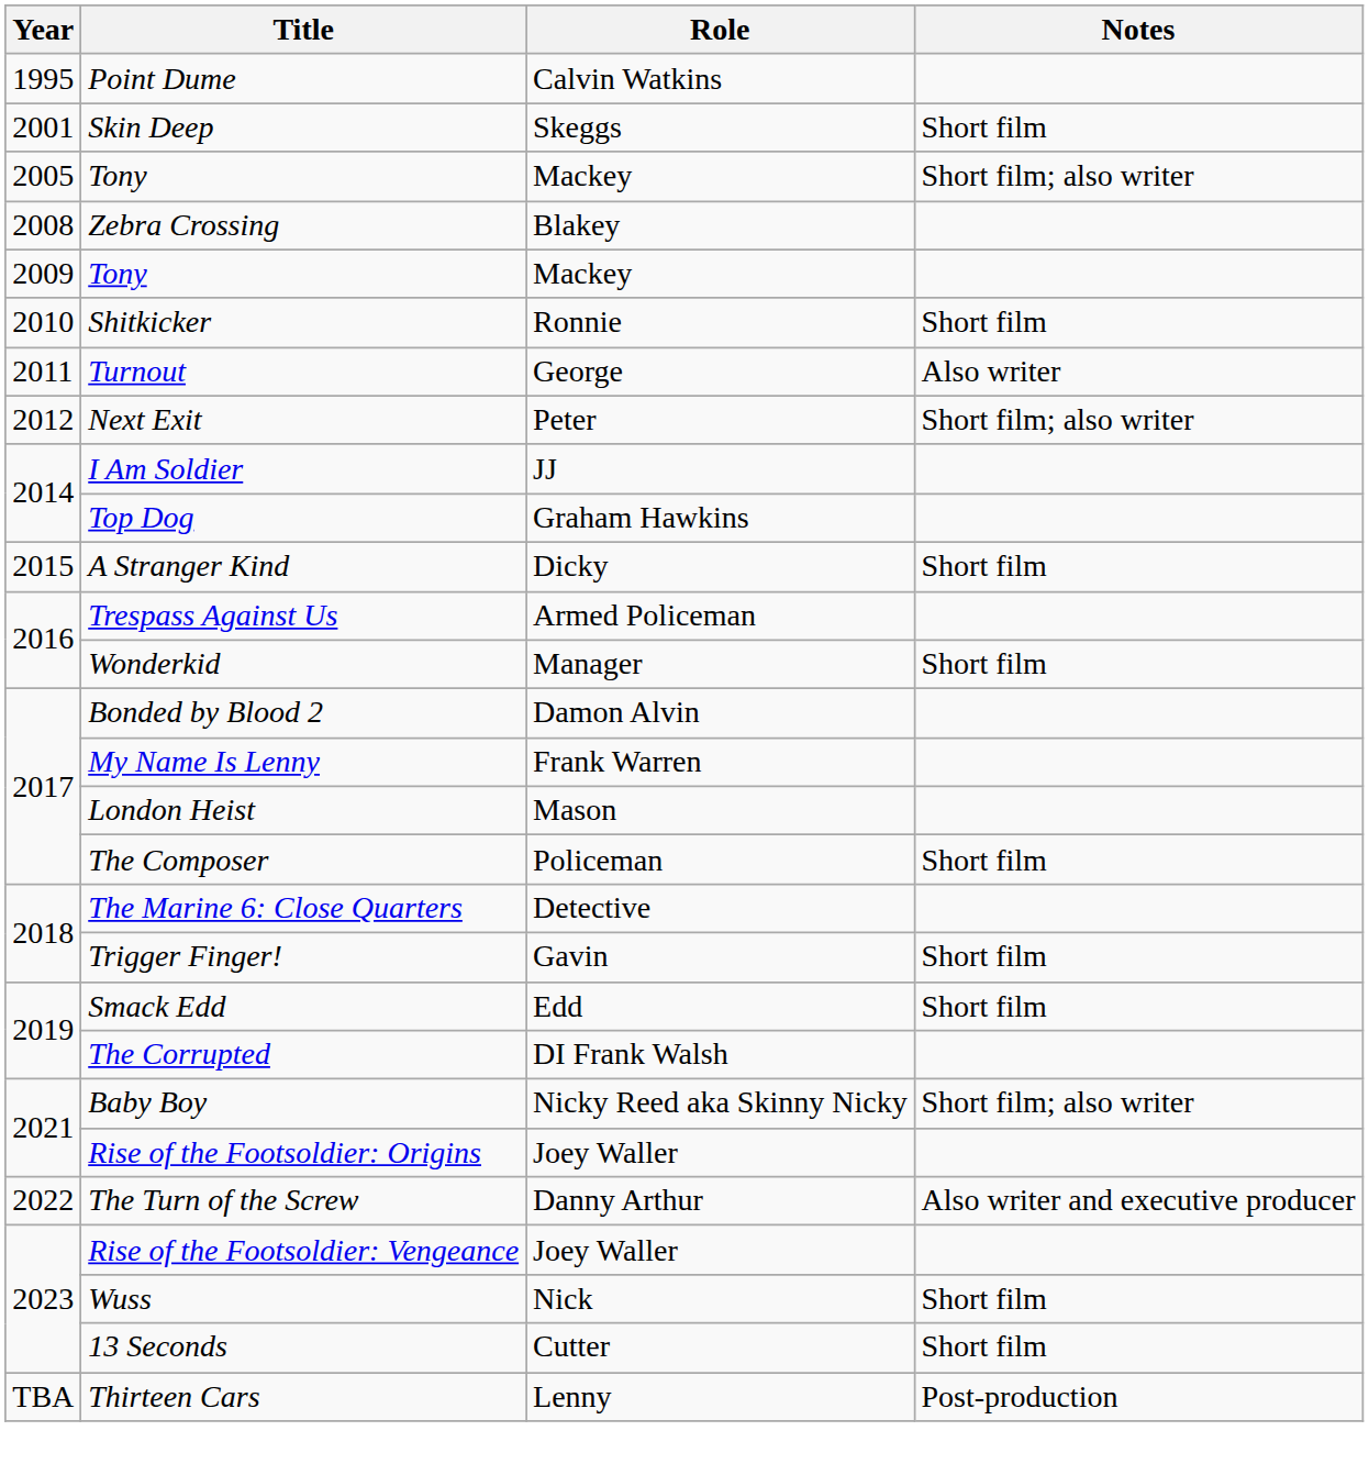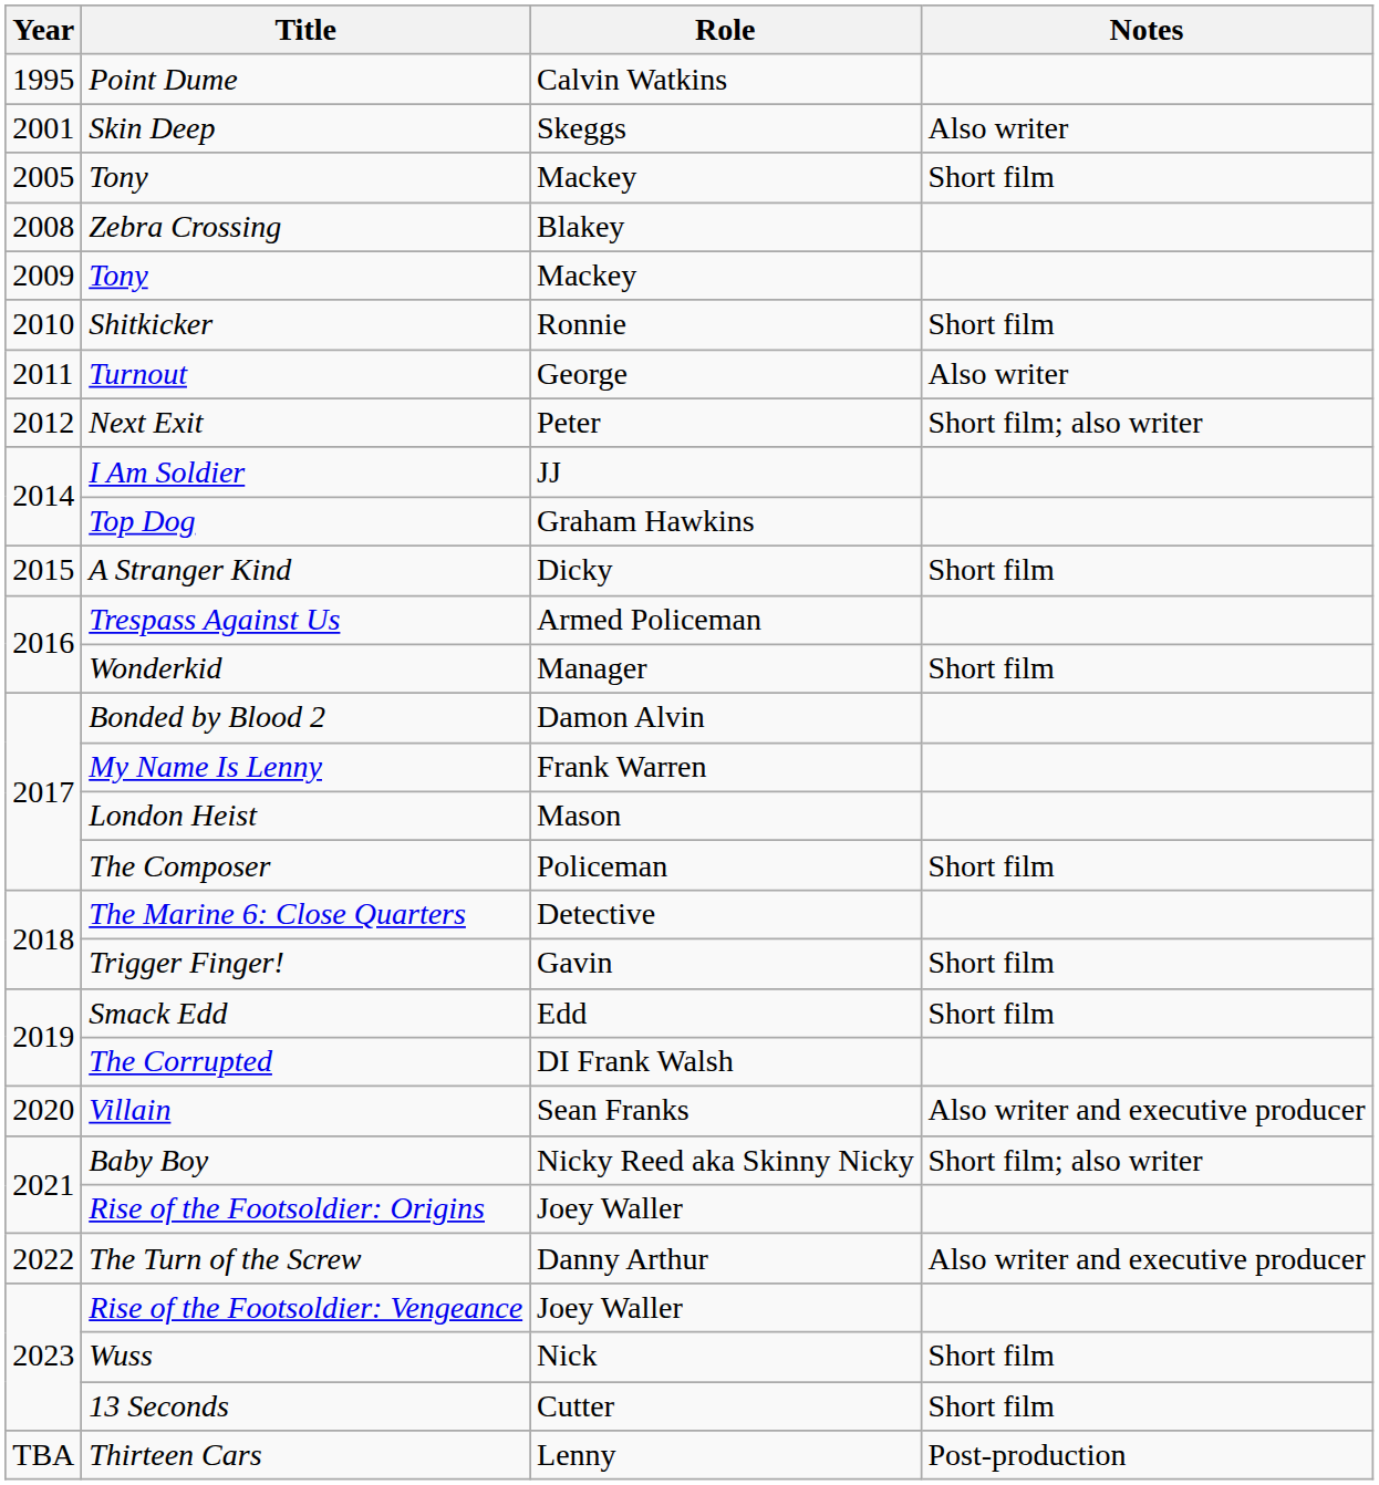 <table class="wikitable sortable">
 <tr>
 <th>Year</th>
 <th>Title</th>
 <th>Role</th>
 <th class="unsortable">Notes</th>
 </tr>
 <tr>
 <td>1995</td>
 <td><em>Point Dume</em></td>
 <td>Calvin Watkins</td>
 <td></td>
 </tr>
 <tr>
 <td>2001</td>
 <td><em>Skin Deep</em></td>
 <td>Skeggs</td>
-<td>Short film</td>
+<td>Also writer</td>
 </tr>
 <tr>
 <td>2005</td>
 <td><em>Tony</em></td>
 <td>Mackey</td>
-<td>Short film; also writer</td>
+<td>Short film</td>
 </tr>
 <tr>
 <td>2008</td>
 <td><em>Zebra Crossing</em></td>
 <td>Blakey</td>
 <td></td>
 </tr>
 <tr>
 <td>2009</td>
 <td><a href='#'><em>Tony</em></a></td>
 <td>Mackey</td>
 <td></td>
 </tr>
 <tr>
 <td>2010</td>
 <td><em>Shitkicker</em></td>
 <td>Ronnie</td>
 <td>Short film</td>
 </tr>
 <tr>
 <td>2011</td>
 <td><a href='#'><em>Turnout</em></a></td>
 <td>George</td>
 <td>Also writer</td>
 </tr>
 <tr>
 <td>2012</td>
 <td><em>Next Exit</em></td>
 <td>Peter</td>
 <td>Short film; also writer</td>
 </tr>
 <tr>
 <td rowspan="2">2014</td>
 <td><em><a href='#'>I Am Soldier</a></em></td>
 <td>JJ</td>
 <td></td>
 </tr>
 <tr>
 <td><em><a href='#'>Top Dog</a></em></td>
 <td>Graham Hawkins</td>
 <td></td>
 </tr>
 <tr>
 <td>2015</td>
 <td><em>A Stranger Kind</em></td>
 <td>Dicky</td>
 <td>Short film</td>
 </tr>
 <tr>
 <td rowspan="2">2016</td>
 <td><em><a href='#'>Trespass Against Us</a></em></td>
 <td>Armed Policeman</td>
 <td></td>
 </tr>
 <tr>
 <td><em>Wonderkid</em></td>
 <td>Manager</td>
 <td>Short film</td>
 </tr>
 <tr>
 <td rowspan="4">2017</td>
 <td><em>Bonded by Blood 2</em></td>
 <td>Damon Alvin</td>
 <td></td>
 </tr>
 <tr>
 <td><em><a href='#'>My Name Is Lenny</a></em></td>
 <td>Frank Warren</td>
 <td></td>
 </tr>
 <tr>
 <td><em>London Heist</em></td>
 <td>Mason</td>
 <td></td>
 </tr>
 <tr>
 <td><em>The Composer</em></td>
 <td>Policeman</td>
 <td>Short film</td>
 </tr>
 <tr>
 <td rowspan="2">2018</td>
 <td><em><a href='#'>The Marine 6: Close Quarters</a></em></td>
 <td>Detective</td>
 <td></td>
 </tr>
 <tr>
 <td><em>Trigger Finger!</em></td>
 <td>Gavin</td>
 <td>Short film</td>
 </tr>
 <tr>
 <td rowspan="2">2019</td>
 <td><em>Smack Edd</em></td>
 <td>Edd</td>
 <td>Short film</td>
 </tr>
 <tr>
 <td><em><a href='#'>The Corrupted</a></em></td>
 <td>DI Frank Walsh</td>
 <td></td>
 </tr>
 <tr>
+<td>2020</td>
+<td><a href='#'><em>Villain</em></a></td>
+<td>Sean Franks</td>
+<td>Also writer and executive producer</td>
+</tr>
+<tr>
 <td rowspan="2">2021</td>
 <td><em>Baby Boy</em></td>
 <td>Nicky Reed aka Skinny Nicky</td>
 <td>Short film; also writer</td>
 </tr>
 <tr>
 <td><a href='#'><em>Rise of the Footsoldier: Origins</em></a></td>
 <td>Joey Waller</td>
 <td></td>
 </tr>
 <tr>
 <td>2022</td>
 <td><em>The Turn of the Screw</em></td>
 <td>Danny Arthur</td>
 <td>Also writer and executive producer</td>
 </tr>
 <tr>
 <td rowspan="3">2023</td>
 <td><a href='#'><em>Rise of the Footsoldier: Vengeance</em></a></td>
 <td>Joey Waller</td>
 <td></td>
 </tr>
 <tr>
 <td><em>Wuss</em></td>
 <td>Nick</td>
 <td>Short film</td>
 </tr>
 <tr>
 <td><em>13 Seconds</em></td>
 <td>Cutter</td>
 <td>Short film</td>
 </tr>
 <tr>
 <td>TBA</td>
 <td><em>Thirteen Cars</em></td>
 <td>Lenny</td>
 <td>Post-production</td>
 </tr>
 </table>
